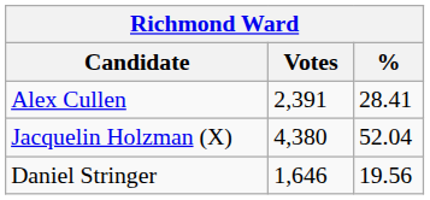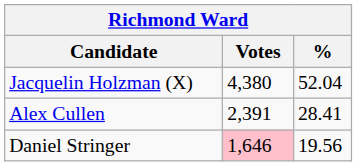 <table class="wikitable">
 <tr>
 <th colspan="3"><a href='#'>Richmond Ward</a></th>
 </tr>
 <tr>
 <th style="width: 170px">Candidate</th>
 <th style="width: 50px">Votes</th>
 <th style="width: 40px">%</th>
 </tr>
 <tr>
+<td><a href='#'>Jacquelin Holzman</a> (X)</td>
+<td>4,380</td>
+<td>52.04</td>
+</tr>
+<tr>
 <td><a href='#'>Alex Cullen</a></td>
 <td>2,391</td>
 <td>28.41</td>
 </tr>
 <tr>
-<td><a href='#'>Jacquelin Holzman</a> (X)</td>
-<td>4,380</td>
-<td>52.04</td>
-</tr>
-<tr>
 <td>Daniel Stringer</td>
-<td>1,646</td>
+<td style="background: pink;">1,646</td>
 <td>19.56</td>
 </tr>
 </table>
